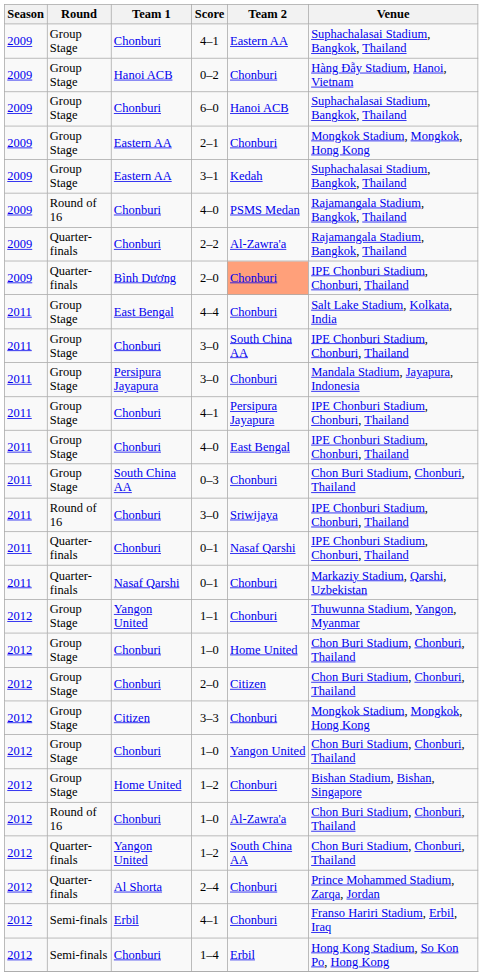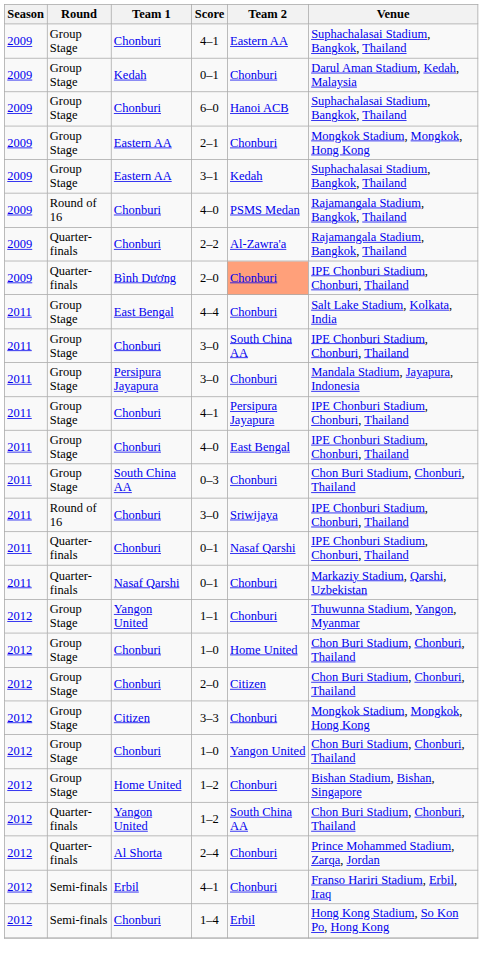 <table class="wikitable">
 <tr>
 <th>Season</th>
 <th>Round</th>
 <th>Team 1</th>
 <th>Score</th>
 <th>Team 2</th>
 <th>Venue</th>
 </tr>
 <tr>
 <td><a href='#'>2009</a></td>
 <td>Group Stage</td>
 <td> <a href='#'>Chonburi</a></td>
 <td style="text-align:center;">4–1</td>
 <td> <a href='#'>Eastern AA</a></td>
 <td><a href='#'>Suphachalasai Stadium</a>, <a href='#'>Bangkok</a>, <a href='#'>Thailand</a></td>
 </tr>
 <tr>
 <td><a href='#'>2009</a></td>
 <td>Group Stage</td>
-<td> <a href='#'>Hanoi ACB</a></td>
-<td style="text-align:center;">0–2</td>
+<td> <a href='#'>Kedah</a></td>
+<td style="text-align:center;">0–1</td>
 <td> <a href='#'>Chonburi</a></td>
-<td><a href='#'>Hàng Đẫy Stadium</a>, <a href='#'>Hanoi</a>, <a href='#'>Vietnam</a></td>
+<td><a href='#'>Darul Aman Stadium</a>, <a href='#'>Kedah</a>, <a href='#'>Malaysia</a></td>
 </tr>
 <tr>
 <td><a href='#'>2009</a></td>
 <td>Group Stage</td>
 <td> <a href='#'>Chonburi</a></td>
 <td style="text-align:center;">6–0</td>
 <td> <a href='#'>Hanoi ACB</a></td>
 <td><a href='#'>Suphachalasai Stadium</a>, <a href='#'>Bangkok</a>, <a href='#'>Thailand</a></td>
 </tr>
 <tr>
 <td><a href='#'>2009</a></td>
 <td>Group Stage</td>
 <td> <a href='#'>Eastern AA</a></td>
 <td style="text-align:center;">2–1</td>
 <td> <a href='#'>Chonburi</a></td>
 <td><a href='#'>Mongkok Stadium</a>, <a href='#'>Mongkok</a>, <a href='#'>Hong Kong</a></td>
 </tr>
 <tr>
 <td><a href='#'>2009</a></td>
 <td>Group Stage</td>
 <td> <a href='#'>Eastern AA</a></td>
 <td style="text-align:center;">3–1</td>
 <td> <a href='#'>Kedah</a></td>
 <td><a href='#'>Suphachalasai Stadium</a>, <a href='#'>Bangkok</a>, <a href='#'>Thailand</a></td>
 </tr>
 <tr>
 <td><a href='#'>2009</a></td>
 <td>Round of 16</td>
 <td> <a href='#'>Chonburi</a></td>
 <td style="text-align:center;">4–0</td>
 <td> <a href='#'>PSMS Medan</a></td>
 <td><a href='#'>Rajamangala Stadium</a>, <a href='#'>Bangkok</a>, <a href='#'>Thailand</a></td>
 </tr>
 <tr>
 <td><a href='#'>2009</a></td>
 <td>Quarter-finals</td>
 <td> <a href='#'>Chonburi</a></td>
 <td style="text-align:center;">2–2</td>
 <td> <a href='#'>Al-Zawra'a</a></td>
 <td><a href='#'>Rajamangala Stadium</a>, <a href='#'>Bangkok</a>, <a href='#'>Thailand</a></td>
 </tr>
 <tr>
 <td><a href='#'>2009</a></td>
 <td>Quarter-finals</td>
 <td> <a href='#'>Bình Dương</a></td>
 <td style="text-align:center;">2–0</td>
 <td style="background: lightsalmon;"> <a href='#'>Chonburi</a></td>
 <td><a href='#'>IPE Chonburi Stadium</a>, <a href='#'>Chonburi</a>, <a href='#'>Thailand</a></td>
 </tr>
 <tr>
 <td><a href='#'>2011</a></td>
 <td>Group Stage</td>
 <td> <a href='#'>East Bengal</a></td>
 <td style="text-align:center;">4–4</td>
 <td> <a href='#'>Chonburi</a></td>
 <td><a href='#'>Salt Lake Stadium</a>, <a href='#'>Kolkata</a>, <a href='#'>India</a></td>
 </tr>
 <tr>
 <td><a href='#'>2011</a></td>
 <td>Group Stage</td>
 <td> <a href='#'>Chonburi</a></td>
 <td style="text-align:center;">3–0</td>
 <td> <a href='#'>South China AA</a></td>
 <td><a href='#'>IPE Chonburi Stadium</a>, <a href='#'>Chonburi</a>, <a href='#'>Thailand</a></td>
 </tr>
 <tr>
 <td><a href='#'>2011</a></td>
 <td>Group Stage</td>
 <td> <a href='#'>Persipura Jayapura</a></td>
 <td style="text-align:center;">3–0</td>
 <td> <a href='#'>Chonburi</a></td>
 <td><a href='#'>Mandala Stadium</a>, <a href='#'>Jayapura</a>, <a href='#'>Indonesia</a></td>
 </tr>
 <tr>
 <td><a href='#'>2011</a></td>
 <td>Group Stage</td>
 <td> <a href='#'>Chonburi</a></td>
 <td style="text-align:center;">4–1</td>
 <td> <a href='#'>Persipura Jayapura</a></td>
 <td><a href='#'>IPE Chonburi Stadium</a>, <a href='#'>Chonburi</a>, <a href='#'>Thailand</a></td>
 </tr>
 <tr>
 <td><a href='#'>2011</a></td>
 <td>Group Stage</td>
 <td> <a href='#'>Chonburi</a></td>
 <td style="text-align:center;">4–0</td>
 <td> <a href='#'>East Bengal</a></td>
 <td><a href='#'>IPE Chonburi Stadium</a>, <a href='#'>Chonburi</a>, <a href='#'>Thailand</a></td>
 </tr>
 <tr>
 <td><a href='#'>2011</a></td>
 <td>Group Stage</td>
 <td> <a href='#'>South China AA</a></td>
 <td style="text-align:center;">0–3</td>
 <td> <a href='#'>Chonburi</a></td>
 <td><a href='#'>Chon Buri Stadium</a>, <a href='#'>Chonburi</a>, <a href='#'>Thailand</a></td>
 </tr>
 <tr>
 <td><a href='#'>2011</a></td>
 <td>Round of 16</td>
 <td> <a href='#'>Chonburi</a></td>
 <td style="text-align:center;">3–0</td>
 <td> <a href='#'>Sriwijaya</a></td>
 <td><a href='#'>IPE Chonburi Stadium</a>, <a href='#'>Chonburi</a>, <a href='#'>Thailand</a></td>
 </tr>
 <tr>
 <td><a href='#'>2011</a></td>
 <td>Quarter-finals</td>
 <td> <a href='#'>Chonburi</a></td>
 <td style="text-align:center;">0–1</td>
 <td> <a href='#'>Nasaf Qarshi</a></td>
 <td><a href='#'>IPE Chonburi Stadium</a>, <a href='#'>Chonburi</a>, <a href='#'>Thailand</a></td>
 </tr>
 <tr>
 <td><a href='#'>2011</a></td>
 <td>Quarter-finals</td>
 <td> <a href='#'>Nasaf Qarshi</a></td>
 <td style="text-align:center;">0–1</td>
 <td> <a href='#'>Chonburi</a></td>
 <td><a href='#'>Markaziy Stadium</a>, <a href='#'>Qarshi</a>, <a href='#'>Uzbekistan</a></td>
 </tr>
 <tr>
 <td><a href='#'>2012</a></td>
 <td>Group Stage</td>
 <td> <a href='#'>Yangon United</a></td>
 <td style="text-align:center;">1–1</td>
 <td> <a href='#'>Chonburi</a></td>
 <td><a href='#'>Thuwunna Stadium</a>, <a href='#'>Yangon</a>, <a href='#'>Myanmar</a></td>
 </tr>
 <tr>
 <td><a href='#'>2012</a></td>
 <td>Group Stage</td>
 <td> <a href='#'>Chonburi</a></td>
 <td style="text-align:center;">1–0</td>
 <td> <a href='#'>Home United</a></td>
 <td><a href='#'>Chon Buri Stadium</a>, <a href='#'>Chonburi</a>, <a href='#'>Thailand</a></td>
 </tr>
 <tr>
 <td><a href='#'>2012</a></td>
 <td>Group Stage</td>
 <td> <a href='#'>Chonburi</a></td>
 <td style="text-align:center;">2–0</td>
 <td> <a href='#'>Citizen</a></td>
 <td><a href='#'>Chon Buri Stadium</a>, <a href='#'>Chonburi</a>, <a href='#'>Thailand</a></td>
 </tr>
 <tr>
 <td><a href='#'>2012</a></td>
 <td>Group Stage</td>
 <td> <a href='#'>Citizen</a></td>
 <td style="text-align:center;">3–3</td>
 <td> <a href='#'>Chonburi</a></td>
 <td><a href='#'>Mongkok Stadium</a>, <a href='#'>Mongkok</a>, <a href='#'>Hong Kong</a></td>
 </tr>
 <tr>
 <td><a href='#'>2012</a></td>
 <td>Group Stage</td>
 <td> <a href='#'>Chonburi</a></td>
 <td style="text-align:center;">1–0</td>
 <td> <a href='#'>Yangon United</a></td>
 <td><a href='#'>Chon Buri Stadium</a>, <a href='#'>Chonburi</a>, <a href='#'>Thailand</a></td>
 </tr>
 <tr>
 <td><a href='#'>2012</a></td>
 <td>Group Stage</td>
 <td> <a href='#'>Home United</a></td>
 <td style="text-align:center;">1–2</td>
 <td> <a href='#'>Chonburi</a></td>
 <td><a href='#'>Bishan Stadium</a>, <a href='#'>Bishan</a>, <a href='#'>Singapore</a></td>
 </tr>
 <tr>
 <td><a href='#'>2012</a></td>
-<td>Round of 16</td>
-<td> <a href='#'>Chonburi</a></td>
-<td style="text-align:center;">1–0</td>
-<td> <a href='#'>Al-Zawra'a</a></td>
-<td><a href='#'>Chon Buri Stadium</a>, <a href='#'>Chonburi</a>, <a href='#'>Thailand</a></td>
-</tr>
-<tr>
-<td><a href='#'>2012</a></td>
 <td>Quarter-finals</td>
 <td> <a href='#'>Yangon United</a></td>
 <td style="text-align:center;">1–2</td>
 <td> <a href='#'>South China AA</a></td>
 <td><a href='#'>Chon Buri Stadium</a>, <a href='#'>Chonburi</a>, <a href='#'>Thailand</a></td>
 </tr>
 <tr>
 <td><a href='#'>2012</a></td>
 <td>Quarter-finals</td>
 <td> <a href='#'>Al Shorta</a></td>
 <td style="text-align:center;">2–4 </td>
 <td> <a href='#'>Chonburi</a></td>
 <td><a href='#'>Prince Mohammed Stadium</a>, <a href='#'>Zarqa</a>, <a href='#'>Jordan</a></td>
 </tr>
 <tr>
 <td><a href='#'>2012</a></td>
 <td>Semi-finals</td>
 <td> <a href='#'>Erbil</a></td>
 <td style="text-align:center;">4–1</td>
 <td> <a href='#'>Chonburi</a></td>
 <td><a href='#'>Franso Hariri Stadium</a>, <a href='#'>Erbil</a>, <a href='#'>Iraq</a></td>
 </tr>
 <tr>
 <td><a href='#'>2012</a></td>
 <td>Semi-finals</td>
 <td> <a href='#'>Chonburi</a></td>
 <td style="text-align:center;">1–4</td>
 <td> <a href='#'>Erbil</a></td>
 <td><a href='#'>Hong Kong Stadium</a>, <a href='#'>So Kon Po</a>, <a href='#'>Hong Kong</a></td>
 </tr>
 <tr>
 </tr>
 </table>
